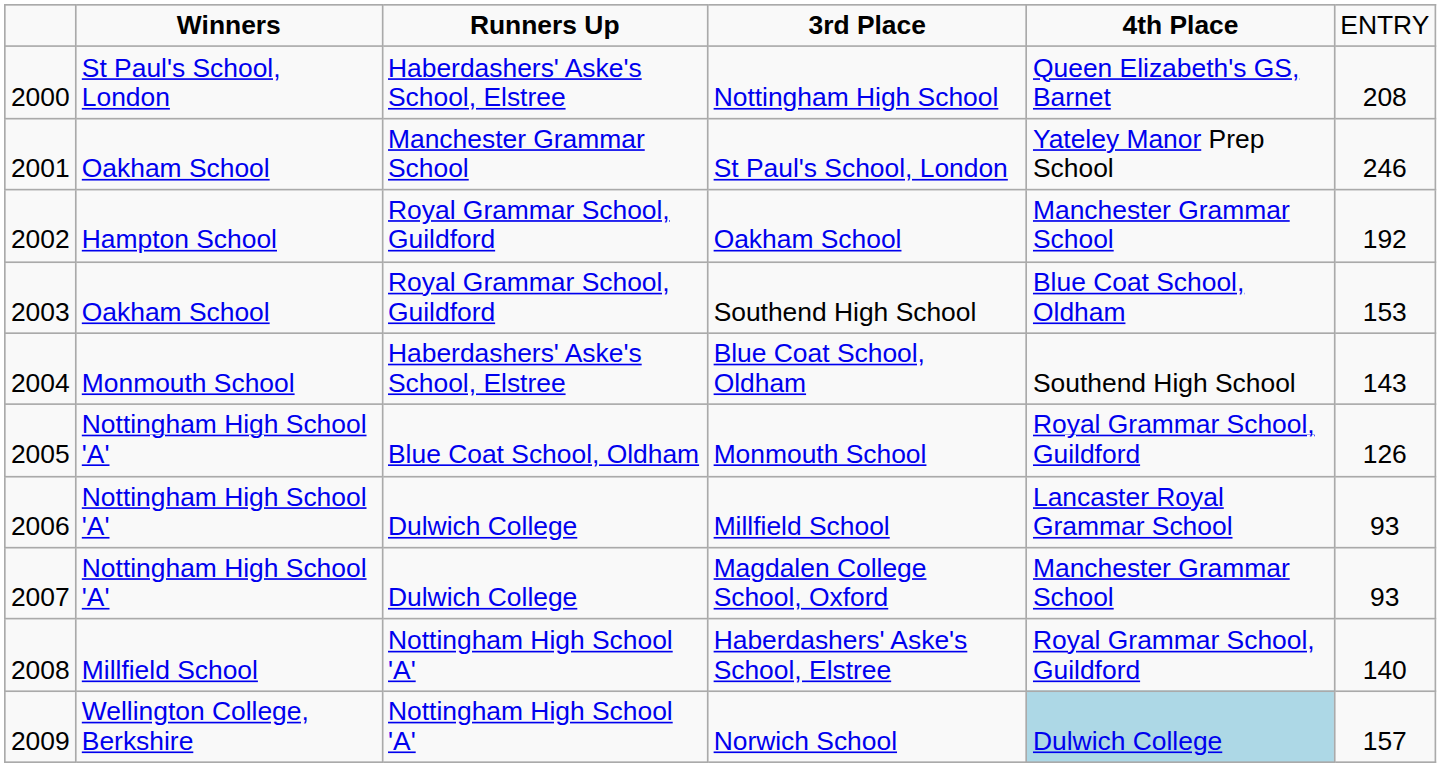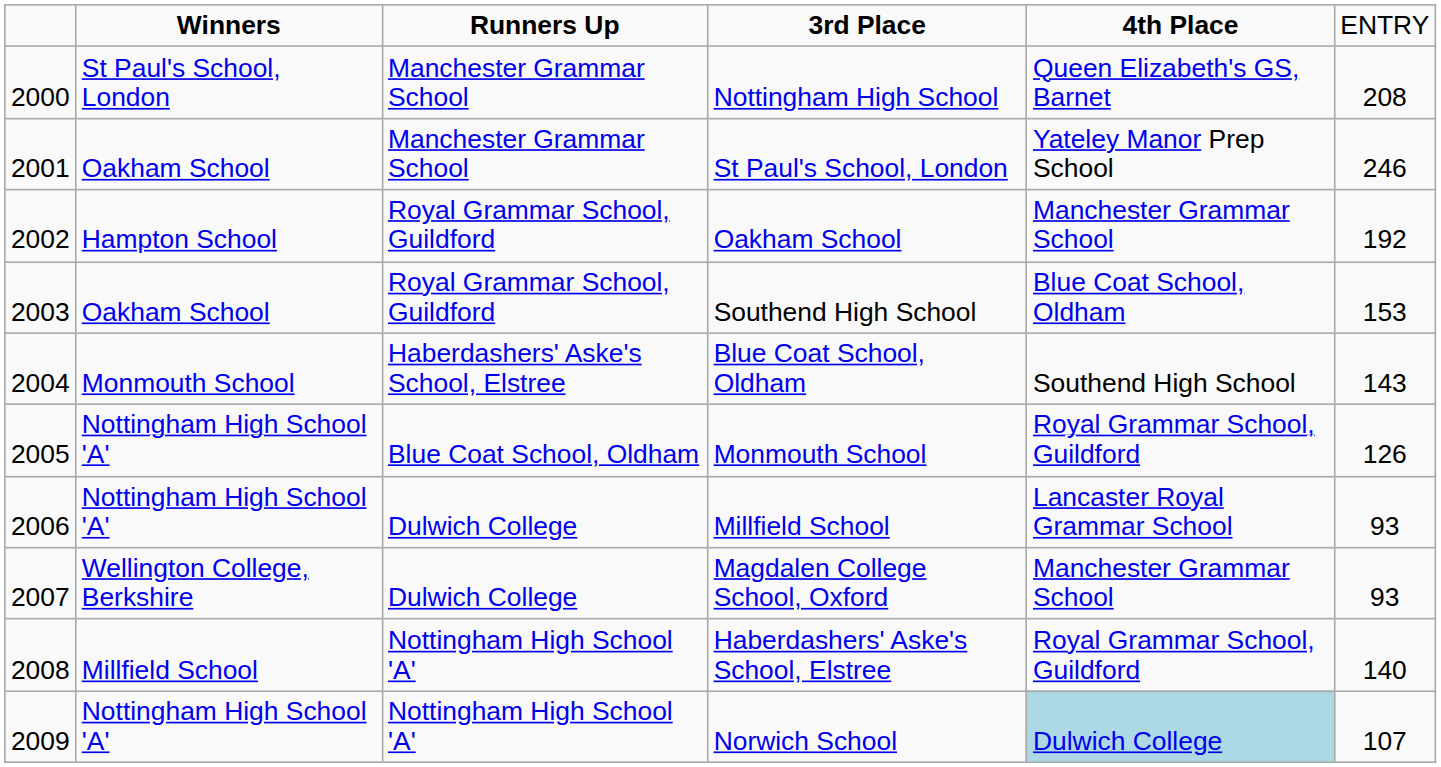 <table class="wikitable">
 <tr>
 <td width="30" Height="15" valign="bottom"></td>
 <td style="font-weight:bold" width="234" align="center" valign="bottom">Winners</td>
 <td style="font-weight:bold" width="240" align="center" valign="bottom">Runners Up</td>
 <td style="font-weight:bold" width="234" align="center" valign="bottom">3rd Place</td>
 <td style="font-weight:bold" width="234" align="center" valign="bottom">4th Place</td>
 <td width="40.5" align="center" valign="bottom">ENTRY</td>
 </tr>
 <tr>
 <td Height="15" valign="bottom">2000</td>
 <td valign="bottom"><a href='#'>St Paul's School, London</a></td>
-<td valign="bottom"><a href='#'>Haberdashers' Aske's School, Elstree</a></td>
+<td valign="bottom"><a href='#'>Manchester Grammar School</a></td>
 <td valign="bottom"><a href='#'>Nottingham High School</a></td>
 <td valign="bottom"><a href='#'>Queen Elizabeth's GS, Barnet</a></td>
 <td align="center" valign="bottom">208</td>
 </tr>
 <tr>
 <td Height="15" valign="bottom">2001</td>
 <td valign="bottom"><a href='#'>Oakham School</a></td>
 <td valign="bottom"><a href='#'>Manchester Grammar School</a></td>
 <td valign="bottom"><a href='#'>St Paul's School, London</a></td>
 <td valign="bottom"><a href='#'>Yateley Manor</a> Prep School</td>
 <td align="center" valign="bottom">246</td>
 </tr>
 <tr>
 <td Height="15" valign="bottom">2002</td>
 <td valign="bottom"><a href='#'>Hampton School</a></td>
 <td valign="bottom"><a href='#'>Royal Grammar School, Guildford</a></td>
 <td valign="bottom"><a href='#'>Oakham School</a></td>
 <td valign="bottom"><a href='#'>Manchester Grammar School</a></td>
 <td align="center" valign="bottom">192</td>
 </tr>
 <tr>
 <td Height="15" valign="bottom">2003</td>
 <td valign="bottom"><a href='#'>Oakham School</a></td>
 <td valign="bottom"><a href='#'>Royal Grammar School, Guildford</a></td>
 <td valign="bottom">Southend High School</td>
 <td valign="bottom"><a href='#'>Blue Coat School, Oldham</a></td>
 <td align="center" valign="bottom">153</td>
 </tr>
 <tr>
 <td Height="15" valign="bottom">2004</td>
 <td valign="bottom"><a href='#'>Monmouth School</a></td>
 <td valign="bottom"><a href='#'>Haberdashers' Aske's School, Elstree</a></td>
 <td valign="bottom"><a href='#'>Blue Coat School, Oldham</a></td>
 <td valign="bottom">Southend High School</td>
 <td align="center" valign="bottom">143</td>
 </tr>
 <tr>
 <td Height="15" valign="bottom">2005</td>
 <td valign="bottom"><a href='#'>Nottingham High School 'A'</a></td>
 <td valign="bottom"><a href='#'>Blue Coat School, Oldham</a></td>
 <td valign="bottom"><a href='#'>Monmouth School</a></td>
 <td valign="bottom"><a href='#'>Royal Grammar School, Guildford</a></td>
 <td align="center" valign="bottom">126</td>
 </tr>
 <tr>
 <td Height="15" valign="bottom">2006</td>
 <td valign="bottom"><a href='#'>Nottingham High School 'A'</a></td>
 <td valign="bottom"><a href='#'>Dulwich College</a></td>
 <td valign="bottom"><a href='#'>Millfield School</a></td>
 <td valign="bottom"><a href='#'>Lancaster Royal Grammar School</a></td>
 <td align="center" valign="bottom">93</td>
 </tr>
 <tr>
 <td Height="15" valign="bottom">2007</td>
-<td valign="bottom"><a href='#'>Nottingham High School 'A'</a></td>
+<td valign="bottom"><a href='#'>Wellington College, Berkshire</a></td>
 <td valign="bottom"><a href='#'>Dulwich College</a></td>
 <td valign="bottom"><a href='#'>Magdalen College School, Oxford</a></td>
 <td valign="bottom"><a href='#'>Manchester Grammar School</a></td>
 <td align="center" valign="bottom">93</td>
 </tr>
 <tr>
 <td Height="15" valign="bottom">2008</td>
 <td valign="bottom"><a href='#'>Millfield School</a></td>
 <td valign="bottom"><a href='#'>Nottingham High School 'A'</a></td>
 <td valign="bottom"><a href='#'>Haberdashers' Aske's School, Elstree</a></td>
 <td valign="bottom"><a href='#'>Royal Grammar School, Guildford</a></td>
 <td align="center" valign="bottom">140</td>
 </tr>
 <tr>
 <td Height="15" valign="bottom">2009</td>
-<td valign="bottom"><a href='#'>Wellington College, Berkshire</a></td>
+<td valign="bottom"><a href='#'>Nottingham High School 'A'</a></td>
 <td valign="bottom"><a href='#'>Nottingham High School 'A'</a></td>
 <td valign="bottom"><a href='#'>Norwich School</a></td>
 <td valign="bottom" style="background: lightblue;"><a href='#'>Dulwich College</a></td>
-<td align="center" valign="bottom">157</td>
+<td align="center" valign="bottom">107</td>
 </tr>
 </table>
